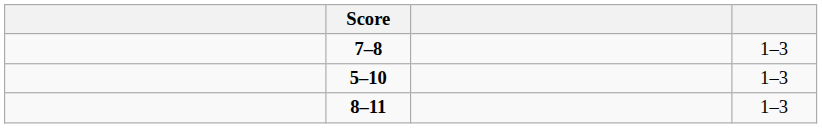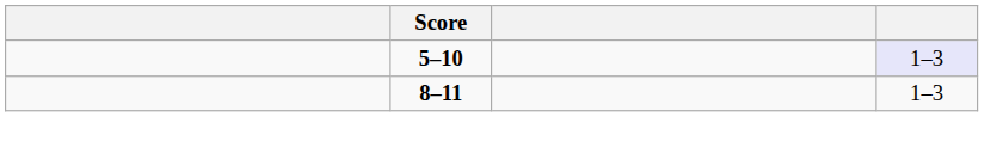 <table class="wikitable" style="text-align: center; ">
 <tr>
 <th align="right" width="270"></th>
 <th width="65">Score</th>
 <th align="left" width="270"></th>
 <th width="65"></th>
 </tr>
 <tr>
 <td align="left"></td>
-<td><strong>7–8</strong></td>
-<td align="left"><strong></strong></td>
-<td>1–3 <strong></strong></td>
-</tr>
-<tr>
-<td align="left"></td>
 <td><strong>5–10</strong></td>
 <td align="left"><strong></strong></td>
-<td>1–3 <strong></strong></td>
+<td style="background: lavender;">1–3 <strong></strong></td>
 </tr>
 <tr>
 <td align="left"></td>
 <td><strong>8–11</strong></td>
 <td align="left"><strong></strong></td>
 <td>1–3 <strong></strong></td>
 </tr>
 </table>
